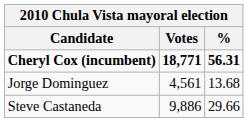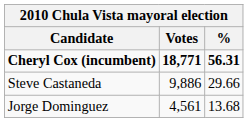 <table class=wikitable>
 <tr>
 <th colspan=3>2010 Chula Vista mayoral election</th>
 </tr>
 <tr>
 <th>Candidate</th>
 <th>Votes</th>
 <th>%</th>
 </tr>
 <tr>
 <td><strong>Cheryl Cox (incumbent)</strong></td>
 <td align="right"><strong>18,771</strong></td>
 <td align="right"><strong>56.31</strong></td>
 </tr>
 <tr>
+<td>Steve Castaneda</td>
+<td align="right">9,886</td>
+<td align="right">29.66</td>
+</tr>
+<tr>
 <td>Jorge Dominguez</td>
 <td align="right">4,561</td>
 <td align="right">13.68</td>
 </tr>
-<tr>
-<td>Steve Castaneda</td>
-<td align="right">9,886</td>
-<td align="right">29.66</td>
-</tr>
 </table>
